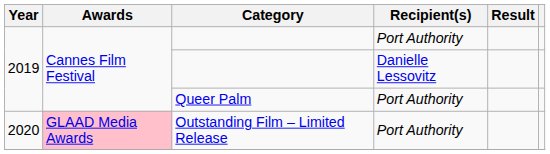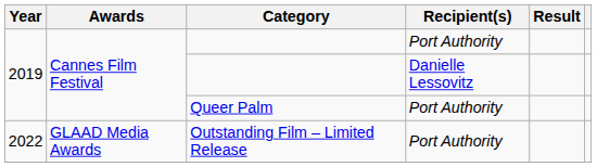 <table class="wikitable plainrowheaders sortable">
 <tr>
 <th scope="col">Year</th>
 <th scope="col">Awards</th>
 <th scope="col">Category</th>
 <th scope="col">Recipient(s)</th>
 <th scope="col">Result</th>
 <th scope="col" class="unsortable"></th>
 </tr>
 <tr>
 <td rowspan="3">2019</td>
 <td rowspan="3"><a href='#'>Cannes Film Festival</a></td>
 <td></td>
 <td><em>Port Authority</em></td>
 <td></td>
 <td></td>
 </tr>
 <tr>
 <td></td>
 <td><a href='#'>Danielle Lessovitz</a></td>
 <td></td>
 <td></td>
 </tr>
 <tr>
 <td><a href='#'>Queer Palm</a></td>
 <td><em>Port Authority</em></td>
 <td></td>
 <td></td>
 </tr>
 <tr>
-<td>2020</td>
-<td style="background: pink;"><a href='#'>GLAAD Media Awards</a></td>
+<td>2022</td>
+<td><a href='#'>GLAAD Media Awards</a></td>
 <td><a href='#'>Outstanding Film – Limited Release</a></td>
 <td><em>Port Authority</em></td>
 <td></td>
 <td></td>
 </tr>
 <tr>
 </tr>
 </table>
